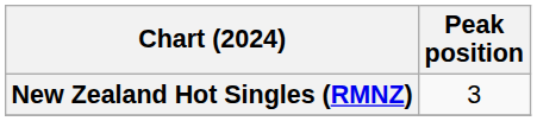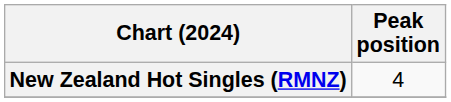 <table class="wikitable sortable plainrowheaders" style="text-align:center">
 <tr>
 <th scope="col">Chart (2024)</th>
 <th scope="col">Peak<br>position</th>
 </tr>
 <tr>
 <th scope="row">New Zealand Hot Singles (<a href='#'>RMNZ</a>)</th>
-<td>3</td>
+<td>4</td>
 </tr>
 <tr>
 </tr>
 <tr>
 </tr>
 <tr>
 </tr>
 </table>
